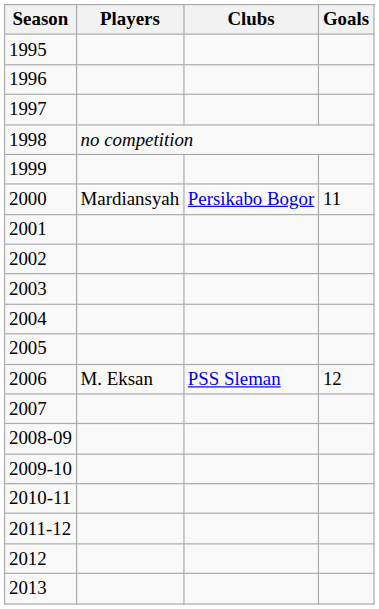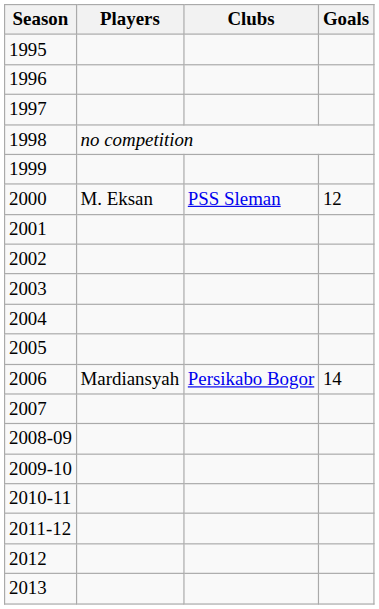 <table class="wikitable">
 <tr>
 <th>Season</th>
 <th>Players</th>
 <th>Clubs</th>
 <th>Goals</th>
 </tr>
 <tr>
 <td>1995</td>
 <td></td>
 <td></td>
 <td></td>
 </tr>
 <tr>
 <td>1996</td>
 <td></td>
 <td></td>
 <td></td>
 </tr>
 <tr>
 <td>1997</td>
 <td></td>
 <td></td>
 <td></td>
 </tr>
 <tr>
 <td>1998</td>
 <td colspan="3"><em>no competition</em></td>
 </tr>
 <tr>
 <td>1999</td>
 <td></td>
 <td></td>
 <td></td>
 </tr>
 <tr>
 <td>2000</td>
-<td>Mardiansyah</td>
-<td><a href='#'>Persikabo Bogor</a></td>
-<td>11</td>
+<td>M. Eksan</td>
+<td><a href='#'>PSS Sleman</a></td>
+<td>12</td>
 </tr>
 <tr>
 <td>2001</td>
 <td></td>
 <td></td>
 <td></td>
 </tr>
 <tr>
 <td>2002</td>
 <td></td>
 <td></td>
 <td></td>
 </tr>
 <tr>
 <td>2003</td>
 <td></td>
 <td></td>
 <td></td>
 </tr>
 <tr>
 <td>2004</td>
 <td></td>
 <td></td>
 <td></td>
 </tr>
 <tr>
 <td>2005</td>
 <td></td>
 <td></td>
 <td></td>
 </tr>
 <tr>
 <td>2006</td>
-<td>M. Eksan</td>
-<td><a href='#'>PSS Sleman</a></td>
-<td>12</td>
+<td>Mardiansyah</td>
+<td><a href='#'>Persikabo Bogor</a></td>
+<td>14</td>
 </tr>
 <tr>
 <td>2007</td>
 <td></td>
 <td></td>
 <td></td>
 </tr>
 <tr>
 <td>2008-09</td>
 <td></td>
 <td></td>
 <td></td>
 </tr>
 <tr>
 <td>2009-10</td>
 <td></td>
 <td></td>
 <td></td>
 </tr>
 <tr>
 <td>2010-11</td>
 <td></td>
 <td></td>
 <td></td>
 </tr>
 <tr>
 <td>2011-12</td>
 <td></td>
 <td></td>
 <td></td>
 </tr>
 <tr>
 <td>2012</td>
 <td></td>
 <td></td>
 <td></td>
 </tr>
 <tr>
 <td>2013</td>
 <td></td>
 <td></td>
 <td></td>
 </tr>
 </table>
